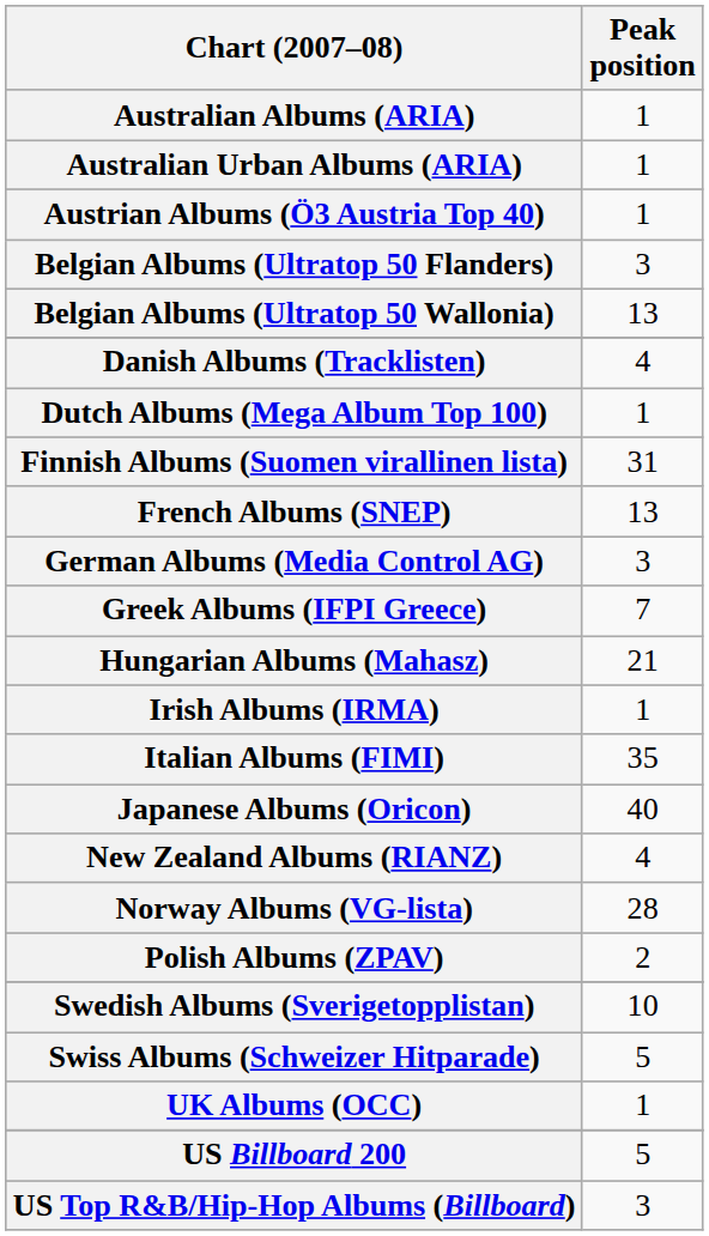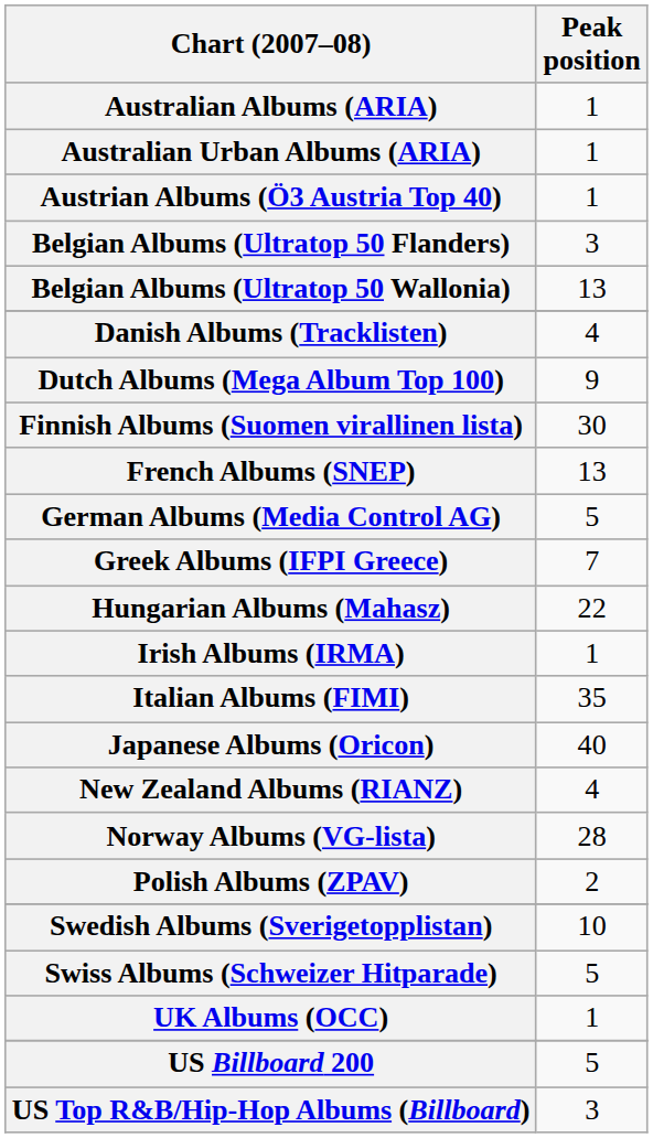 <table class="wikitable sortable plainrowheaders" style="text-align:center;">
 <tr>
 <th>Chart (2007–08)</th>
 <th>Peak<br>position</th>
 </tr>
 <tr>
 <th scope="row">Australian Albums (<a href='#'>ARIA</a>)</th>
 <td>1</td>
 </tr>
 <tr>
 <th scope="row">Australian Urban Albums (<a href='#'>ARIA</a>)</th>
 <td>1</td>
 </tr>
 <tr>
 <th scope="row">Austrian Albums (<a href='#'>Ö3 Austria Top 40</a>)</th>
 <td>1</td>
 </tr>
 <tr>
 <th scope="row">Belgian Albums (<a href='#'>Ultratop 50</a> Flanders)</th>
 <td>3</td>
 </tr>
 <tr>
 <th scope="row">Belgian Albums (<a href='#'>Ultratop 50</a> Wallonia)</th>
 <td>13</td>
 </tr>
 <tr>
 </tr>
 <tr>
 <th scope="row">Danish Albums (<a href='#'>Tracklisten</a>)</th>
 <td>4</td>
 </tr>
 <tr>
 <th scope="row">Dutch Albums (<a href='#'>Mega Album Top 100</a>)</th>
-<td>1</td>
+<td>9</td>
 </tr>
 <tr>
 <th scope="row">Finnish Albums (<a href='#'>Suomen virallinen lista</a>)</th>
-<td>31</td>
+<td>30</td>
 </tr>
 <tr>
 <th scope="row">French Albums (<a href='#'>SNEP</a>)</th>
 <td>13</td>
 </tr>
 <tr>
 <th scope="row">German Albums (<a href='#'>Media Control AG</a>)</th>
-<td>3</td>
+<td>5</td>
 </tr>
 <tr>
 <th scope="row">Greek Albums (<a href='#'>IFPI Greece</a>)</th>
 <td>7</td>
 </tr>
 <tr>
 <th scope="row">Hungarian Albums (<a href='#'>Mahasz</a>)</th>
-<td>21</td>
+<td>22</td>
 </tr>
 <tr>
 <th scope="row">Irish Albums (<a href='#'>IRMA</a>)</th>
 <td>1</td>
 </tr>
 <tr>
 <th scope="row">Italian Albums (<a href='#'>FIMI</a>)</th>
 <td>35</td>
 </tr>
 <tr>
 <th scope="row">Japanese Albums (<a href='#'>Oricon</a>)</th>
 <td>40</td>
 </tr>
 <tr>
 <th scope="row">New Zealand Albums (<a href='#'>RIANZ</a>)</th>
 <td>4</td>
 </tr>
 <tr>
 <th scope="row">Norway Albums (<a href='#'>VG-lista</a>)</th>
 <td>28</td>
 </tr>
 <tr>
 <th scope="row">Polish Albums (<a href='#'>ZPAV</a>)</th>
 <td>2</td>
 </tr>
 <tr>
 </tr>
 <tr>
 <th scope="row">Swedish Albums (<a href='#'>Sverigetopplistan</a>)</th>
 <td>10</td>
 </tr>
 <tr>
 <th scope="row">Swiss Albums (<a href='#'>Schweizer Hitparade</a>)</th>
 <td>5</td>
 </tr>
 <tr>
 <th scope="row"><a href='#'>UK Albums</a> (<a href='#'>OCC</a>)</th>
 <td>1</td>
 </tr>
 <tr>
 </tr>
 <tr>
 <th scope="row">US <a href='#'><em>Billboard</em> 200</a></th>
 <td>5</td>
 </tr>
 <tr>
 <th scope="row">US <a href='#'>Top R&B/Hip-Hop Albums</a> (<a href='#'><em>Billboard</em></a>)</th>
 <td>3</td>
 </tr>
 </table>
